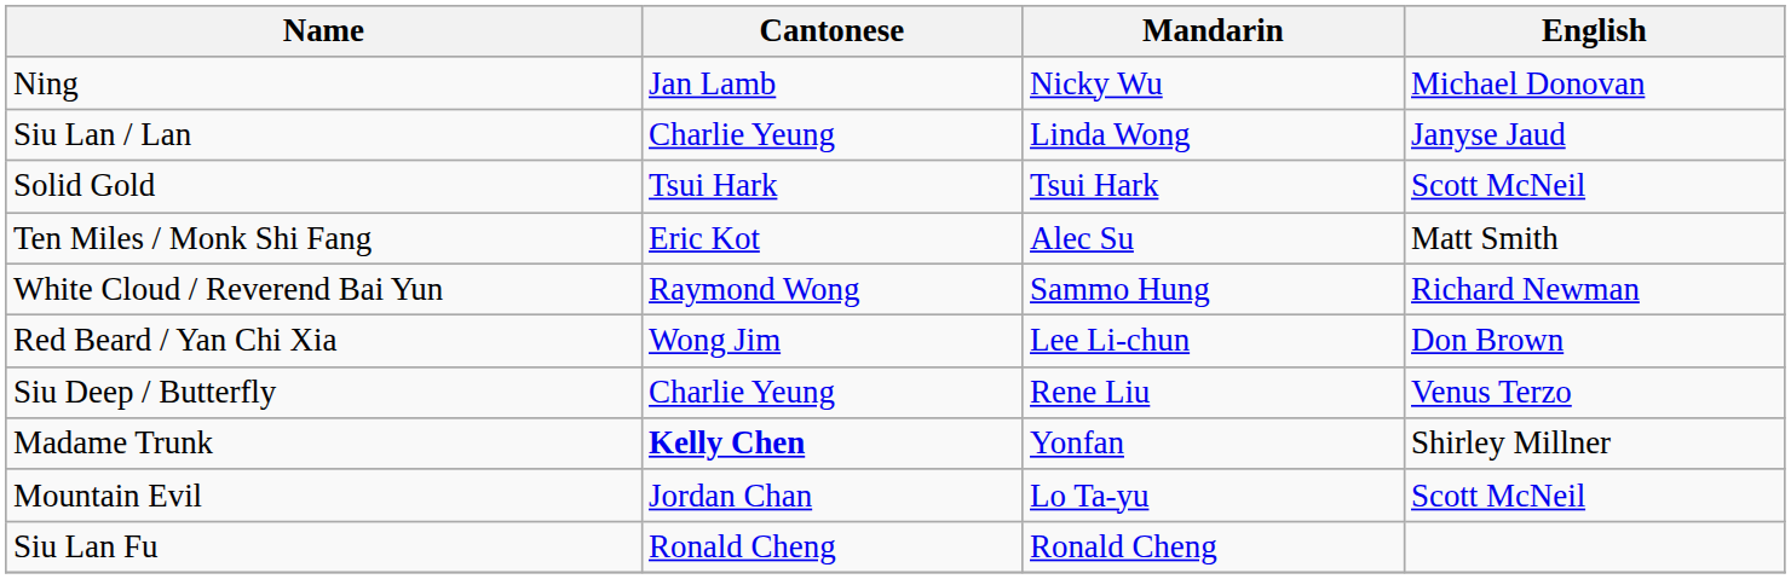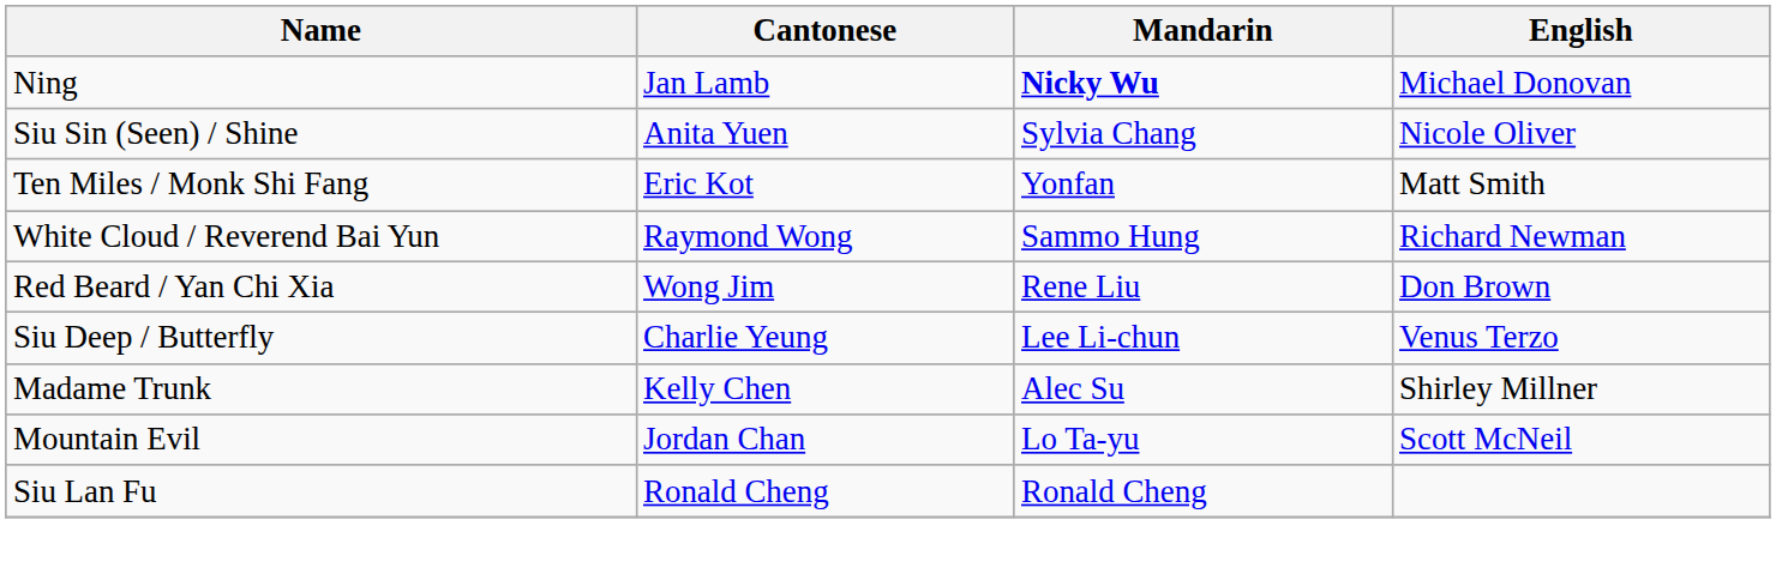 <table class="wikitable">
 <tr>
 <th width=25%>Name</th>
 <th width=15%>Cantonese</th>
 <th width=15%>Mandarin</th>
 <th width=15%>English</th>
 </tr>
 <tr>
 <td>Ning</td>
 <td><a href='#'>Jan Lamb</a></td>
-<td><a href='#'>Nicky Wu</a></td>
+<td><strong><a href='#'>Nicky Wu</a></strong></td>
 <td><a href='#'>Michael Donovan</a></td>
 </tr>
 <tr>
-<td>Siu Lan / Lan</td>
-<td><a href='#'>Charlie Yeung</a></td>
-<td><a href='#'>Linda Wong</a></td>
-<td><a href='#'>Janyse Jaud</a></td>
-</tr>
-<tr>
-<td>Solid Gold</td>
-<td><a href='#'>Tsui Hark</a></td>
-<td><a href='#'>Tsui Hark</a></td>
-<td><a href='#'>Scott McNeil</a></td>
+<td>Siu Sin (Seen) / Shine</td>
+<td><a href='#'>Anita Yuen</a></td>
+<td><a href='#'>Sylvia Chang</a></td>
+<td><a href='#'>Nicole Oliver</a></td>
 </tr>
 <tr>
 <td>Ten Miles / Monk Shi Fang</td>
 <td><a href='#'>Eric Kot</a></td>
-<td><a href='#'>Alec Su</a></td>
+<td><a href='#'>Yonfan</a></td>
 <td>Matt Smith</td>
 </tr>
 <tr>
 <td>White Cloud / Reverend Bai Yun</td>
 <td><a href='#'>Raymond Wong</a></td>
 <td><a href='#'>Sammo Hung</a></td>
 <td><a href='#'>Richard Newman</a></td>
 </tr>
 <tr>
 <td>Red Beard / Yan Chi Xia</td>
 <td><a href='#'>Wong Jim</a></td>
-<td><a href='#'>Lee Li-chun</a></td>
+<td><a href='#'>Rene Liu</a></td>
 <td><a href='#'>Don Brown</a></td>
 </tr>
 <tr>
 <td>Siu Deep / Butterfly</td>
 <td><a href='#'>Charlie Yeung</a></td>
-<td><a href='#'>Rene Liu</a></td>
+<td><a href='#'>Lee Li-chun</a></td>
 <td><a href='#'>Venus Terzo</a></td>
 </tr>
 <tr>
 <td>Madame Trunk</td>
-<td><strong><a href='#'>Kelly Chen</a></strong></td>
-<td><a href='#'>Yonfan</a></td>
+<td><a href='#'>Kelly Chen</a></td>
+<td><a href='#'>Alec Su</a></td>
 <td>Shirley Millner</td>
 </tr>
 <tr>
 <td>Mountain Evil</td>
 <td><a href='#'>Jordan Chan</a></td>
 <td><a href='#'>Lo Ta-yu</a></td>
 <td><a href='#'>Scott McNeil</a></td>
 </tr>
 <tr>
 <td>Siu Lan Fu</td>
 <td><a href='#'>Ronald Cheng</a></td>
 <td><a href='#'>Ronald Cheng</a></td>
 <td></td>
 </tr>
 <tr>
 </tr>
 </table>
